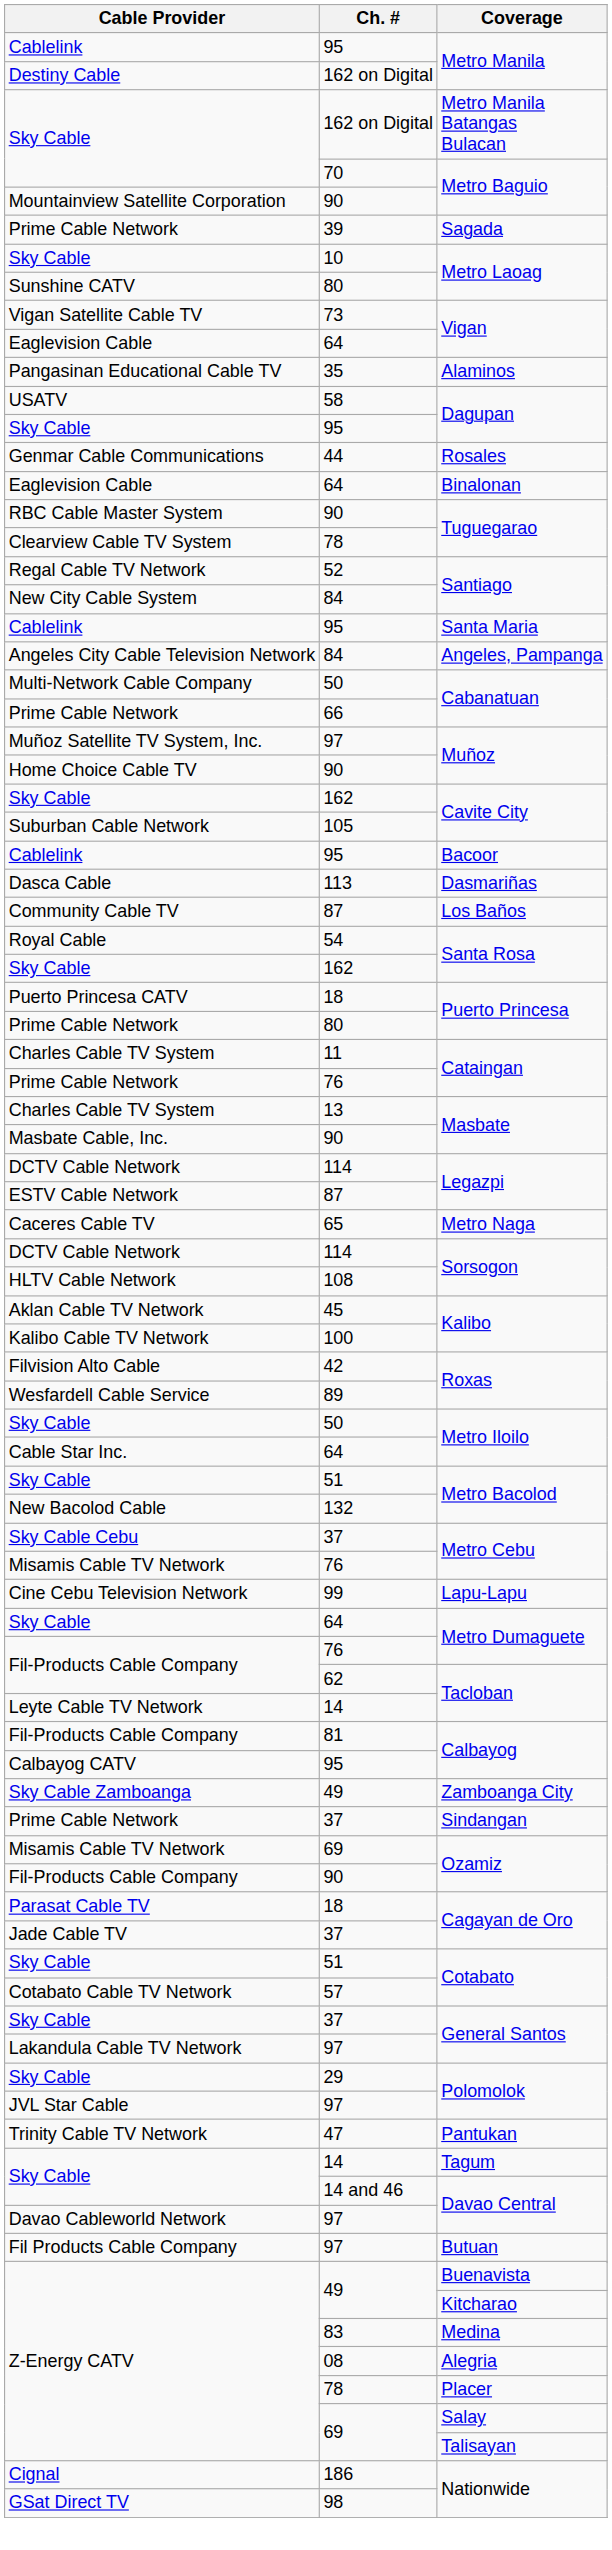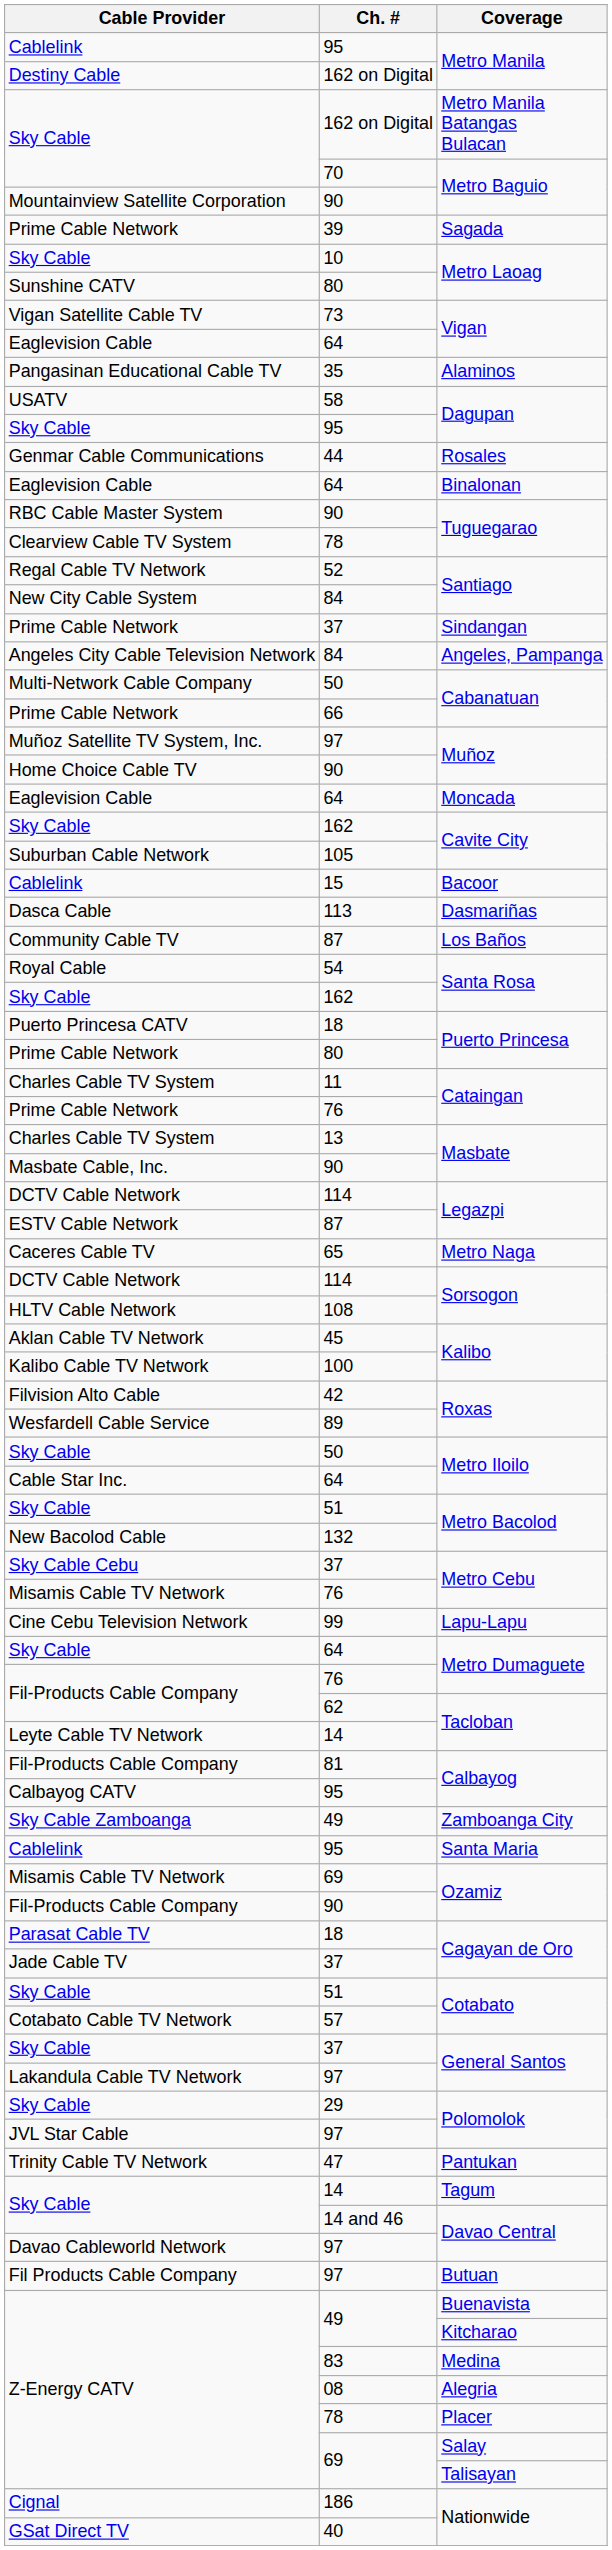 <table class="wikitable sortable">
 <tr>
 <th>Cable Provider</th>
 <th>Ch. #</th>
 <th class="unsortable">Coverage</th>
 </tr>
 <tr>
 <td><a href='#'>Cablelink</a></td>
 <td>95</td>
 <td rowspan="2"><a href='#'>Metro Manila</a></td>
 </tr>
 <tr>
 <td><a href='#'>Destiny Cable</a></td>
 <td>162 on Digital</td>
 </tr>
 <tr>
 <td rowspan="2"><a href='#'>Sky Cable</a></td>
 <td>162 on Digital</td>
 <td><a href='#'>Metro Manila</a><br><a href='#'>Batangas</a><br><a href='#'>Bulacan</a></td>
 </tr>
 <tr>
 <td>70</td>
 <td rowspan="2"><a href='#'>Metro Baguio</a></td>
 </tr>
 <tr>
 <td>Mountainview Satellite Corporation</td>
 <td>90</td>
 </tr>
 <tr>
 <td>Prime Cable Network</td>
 <td>39</td>
 <td><a href='#'>Sagada</a></td>
 </tr>
 <tr>
 <td><a href='#'>Sky Cable</a></td>
 <td>10</td>
 <td rowspan="2"><a href='#'>Metro Laoag</a></td>
 </tr>
 <tr>
 <td>Sunshine CATV</td>
 <td>80</td>
 </tr>
 <tr>
 <td>Vigan Satellite Cable TV</td>
 <td>73</td>
 <td rowspan="2"><a href='#'>Vigan</a></td>
 </tr>
 <tr>
 <td>Eaglevision Cable</td>
 <td>64</td>
 </tr>
 <tr>
 <td>Pangasinan Educational Cable TV</td>
 <td>35</td>
 <td><a href='#'>Alaminos</a></td>
 </tr>
 <tr>
 <td>USATV</td>
 <td>58</td>
 <td rowspan="2"><a href='#'>Dagupan</a></td>
 </tr>
 <tr>
 <td><a href='#'>Sky Cable</a></td>
 <td>95</td>
 </tr>
 <tr>
 <td>Genmar Cable Communications</td>
 <td>44</td>
 <td><a href='#'>Rosales</a></td>
 </tr>
 <tr>
 <td>Eaglevision Cable</td>
 <td>64</td>
 <td><a href='#'>Binalonan</a></td>
 </tr>
 <tr>
 <td>RBC Cable Master System</td>
 <td>90</td>
 <td rowspan="2"><a href='#'>Tuguegarao</a></td>
 </tr>
 <tr>
 <td>Clearview Cable TV System</td>
 <td>78</td>
 </tr>
 <tr>
 <td>Regal Cable TV Network</td>
 <td>52</td>
 <td rowspan="2"><a href='#'>Santiago</a></td>
 </tr>
 <tr>
 <td>New City Cable System</td>
 <td>84</td>
 </tr>
 <tr>
-<td><a href='#'>Cablelink</a></td>
-<td>95</td>
-<td><a href='#'>Santa Maria</a></td>
+<td>Prime Cable Network</td>
+<td>37</td>
+<td><a href='#'>Sindangan</a></td>
 </tr>
 <tr>
 <td>Angeles City Cable Television Network</td>
 <td>84</td>
 <td><a href='#'>Angeles, Pampanga</a></td>
 </tr>
 <tr>
 <td>Multi-Network Cable Company</td>
 <td>50</td>
 <td rowspan="2"><a href='#'>Cabanatuan</a></td>
 </tr>
 <tr>
 <td>Prime Cable Network</td>
 <td>66</td>
 </tr>
 <tr>
 <td>Muñoz Satellite TV System, Inc.</td>
 <td>97</td>
 <td rowspan="2"><a href='#'>Muñoz</a></td>
 </tr>
 <tr>
 <td>Home Choice Cable TV</td>
 <td>90</td>
 </tr>
 <tr>
+<td>Eaglevision Cable</td>
+<td>64</td>
+<td><a href='#'>Moncada</a></td>
+</tr>
+<tr>
 <td><a href='#'>Sky Cable</a></td>
 <td>162</td>
 <td rowspan="2"><a href='#'>Cavite City</a></td>
 </tr>
 <tr>
 <td>Suburban Cable Network</td>
 <td>105</td>
 </tr>
 <tr>
 <td><a href='#'>Cablelink</a></td>
-<td>95</td>
+<td>15</td>
 <td><a href='#'>Bacoor</a></td>
 </tr>
 <tr>
 <td>Dasca Cable</td>
 <td>113</td>
 <td><a href='#'>Dasmariñas</a></td>
 </tr>
 <tr>
 <td>Community Cable TV</td>
 <td>87</td>
 <td><a href='#'>Los Baños</a></td>
 </tr>
 <tr>
 <td>Royal Cable</td>
 <td>54</td>
 <td rowspan="2"><a href='#'>Santa Rosa</a></td>
 </tr>
 <tr>
 <td><a href='#'>Sky Cable</a></td>
 <td>162</td>
 </tr>
 <tr>
 <td>Puerto Princesa CATV</td>
 <td>18</td>
 <td rowspan="2"><a href='#'>Puerto Princesa</a></td>
 </tr>
 <tr>
 <td>Prime Cable Network</td>
 <td>80</td>
 </tr>
 <tr>
 <td>Charles Cable TV System</td>
 <td>11</td>
 <td rowspan="2"><a href='#'>Cataingan</a></td>
 </tr>
 <tr>
 <td>Prime Cable Network</td>
 <td>76</td>
 </tr>
 <tr>
 <td>Charles Cable TV System</td>
 <td>13</td>
 <td rowspan="2"><a href='#'>Masbate</a></td>
 </tr>
 <tr>
 <td>Masbate Cable, Inc.</td>
 <td>90</td>
 </tr>
 <tr>
 <td>DCTV Cable Network</td>
 <td>114</td>
 <td rowspan="2"><a href='#'>Legazpi</a></td>
 </tr>
 <tr>
 <td>ESTV Cable Network</td>
 <td>87</td>
 </tr>
 <tr>
 <td>Caceres Cable TV</td>
 <td>65</td>
 <td rowspan="2"><a href='#'>Metro Naga</a></td>
 </tr>
 <tr>
 <td rowspan="2">DCTV Cable Network</td>
 <td rowspan="2">114</td>
 </tr>
 <tr>
 <td rowspan="2"><a href='#'>Sorsogon</a></td>
 </tr>
 <tr>
 <td>HLTV Cable Network</td>
 <td>108</td>
 </tr>
 <tr>
 <td>Aklan Cable TV Network</td>
 <td>45</td>
 <td rowspan='2'><a href='#'>Kalibo</a></td>
 </tr>
 <tr>
 <td>Kalibo Cable TV Network</td>
 <td>100</td>
 </tr>
 <tr>
 <td>Filvision Alto Cable</td>
 <td>42</td>
 <td rowspan="2"><a href='#'>Roxas</a></td>
 </tr>
 <tr>
 <td>Wesfardell Cable Service</td>
 <td>89</td>
 </tr>
 <tr>
 <td><a href='#'>Sky Cable</a></td>
 <td>50</td>
 <td rowspan="2"><a href='#'>Metro Iloilo</a></td>
 </tr>
 <tr>
 <td>Cable Star Inc.</td>
 <td>64</td>
 </tr>
 <tr>
 <td><a href='#'>Sky Cable</a></td>
 <td>51</td>
 <td rowspan="2"><a href='#'>Metro Bacolod</a></td>
 </tr>
 <tr>
 <td>New Bacolod Cable</td>
 <td>132</td>
 </tr>
 <tr>
 <td><a href='#'>Sky Cable Cebu</a></td>
 <td>37</td>
 <td rowspan="2"><a href='#'>Metro Cebu</a></td>
 </tr>
 <tr>
 <td>Misamis Cable TV Network</td>
 <td>76</td>
 </tr>
 <tr>
 <td>Cine Cebu Television Network</td>
 <td>99</td>
 <td><a href='#'>Lapu-Lapu</a></td>
 </tr>
 <tr>
 <td><a href='#'>Sky Cable</a></td>
 <td>64</td>
 <td rowspan="2"><a href='#'>Metro Dumaguete</a></td>
 </tr>
 <tr>
 <td rowspan="2">Fil-Products Cable Company</td>
 <td>76</td>
 </tr>
 <tr>
 <td>62</td>
 <td rowspan="2"><a href='#'>Tacloban</a></td>
 </tr>
 <tr>
 <td>Leyte Cable TV Network</td>
 <td>14</td>
 </tr>
 <tr>
 <td>Fil-Products Cable Company</td>
 <td>81</td>
 <td rowspan="2"><a href='#'>Calbayog</a></td>
 </tr>
 <tr>
 <td>Calbayog CATV</td>
 <td>95</td>
 </tr>
 <tr>
 <td><a href='#'>Sky Cable Zamboanga</a></td>
 <td>49</td>
 <td><a href='#'>Zamboanga City</a></td>
 </tr>
 <tr>
-<td>Prime Cable Network</td>
-<td>37</td>
-<td><a href='#'>Sindangan</a></td>
+<td><a href='#'>Cablelink</a></td>
+<td>95</td>
+<td><a href='#'>Santa Maria</a></td>
 </tr>
 <tr>
 <td>Misamis Cable TV Network</td>
 <td>69</td>
 <td rowspan="2"><a href='#'>Ozamiz</a></td>
 </tr>
 <tr>
 <td>Fil-Products Cable Company</td>
 <td>90</td>
 </tr>
 <tr>
 <td><a href='#'>Parasat Cable TV</a></td>
 <td>18</td>
 <td rowspan="2"><a href='#'>Cagayan de Oro</a></td>
 </tr>
 <tr>
 <td>Jade Cable TV</td>
 <td>37</td>
 </tr>
 <tr>
 <td><a href='#'>Sky Cable</a></td>
 <td>51</td>
 <td rowspan="2"><a href='#'>Cotabato</a></td>
 </tr>
 <tr>
 <td>Cotabato Cable TV Network</td>
 <td>57</td>
 </tr>
 <tr>
 <td><a href='#'>Sky Cable</a></td>
 <td>37</td>
 <td rowspan="2"><a href='#'>General Santos</a></td>
 </tr>
 <tr>
 <td>Lakandula Cable TV Network</td>
 <td>97</td>
 </tr>
 <tr>
 <td><a href='#'>Sky Cable</a></td>
 <td>29</td>
 <td rowspan="2"><a href='#'>Polomolok</a></td>
 </tr>
 <tr>
 <td>JVL Star Cable</td>
 <td>97</td>
 </tr>
 <tr>
 <td>Trinity Cable TV Network</td>
 <td>47</td>
 <td><a href='#'>Pantukan</a></td>
 </tr>
 <tr>
 <td rowspan="2"><a href='#'>Sky Cable</a></td>
 <td>14</td>
 <td><a href='#'>Tagum</a></td>
 </tr>
 <tr>
 <td>14 and 46</td>
 <td rowspan="2"><a href='#'>Davao Central</a></td>
 </tr>
 <tr>
 <td>Davao Cableworld Network</td>
 <td>97</td>
 </tr>
 <tr>
 <td>Fil Products Cable Company</td>
 <td>97</td>
 <td rowspan="2"><a href='#'>Butuan</a></td>
 </tr>
 <tr>
 <td rowspan="8">Z-Energy CATV</td>
 <td rowspan="3">49</td>
 </tr>
 <tr>
 <td><a href='#'>Buenavista</a></td>
 </tr>
 <tr>
 <td><a href='#'>Kitcharao</a></td>
 </tr>
 <tr>
 <td>83</td>
 <td><a href='#'>Medina</a></td>
 </tr>
 <tr>
 <td>08</td>
 <td><a href='#'>Alegria</a></td>
 </tr>
 <tr>
 <td>78</td>
 <td><a href='#'>Placer</a></td>
 </tr>
 <tr>
 <td rowspan="2">69</td>
 <td><a href='#'>Salay</a></td>
 </tr>
 <tr>
 <td><a href='#'>Talisayan</a></td>
 </tr>
 <tr>
 <td><a href='#'>Cignal</a></td>
 <td>186</td>
 <td rowspan="2">Nationwide</td>
 </tr>
 <tr>
 <td><a href='#'>GSat Direct TV</a></td>
-<td>98</td>
+<td>40</td>
 </tr>
 <tr>
 </tr>
 </table>
